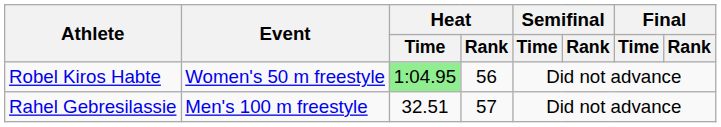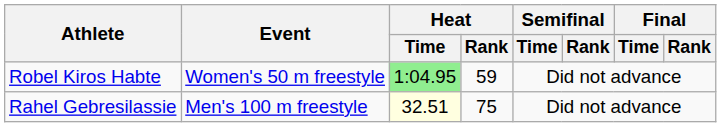 <table class=wikitable style="font-size:90%">
 <tr>
 <th rowspan="2">Athlete</th>
 <th rowspan="2">Event</th>
 <th colspan="2">Heat</th>
 <th colspan="2">Semifinal</th>
 <th colspan="2">Final</th>
 </tr>
 <tr style="font-size:95%">
 <th>Time</th>
 <th>Rank</th>
 <th>Time</th>
 <th>Rank</th>
 <th>Time</th>
 <th>Rank</th>
 </tr>
 <tr align=center>
 <td align=left><a href='#'>Robel Kiros Habte</a></td>
 <td align=left><a href='#'>Women's 50 m freestyle</a></td>
 <td style="background: lightgreen;">1:04.95</td>
-<td>56</td>
+<td>59</td>
 <td colspan=4>Did not advance</td>
 </tr>
 <tr align=center>
 <td align=left><a href='#'>Rahel Gebresilassie</a></td>
 <td align=left><a href='#'>Men's 100 m freestyle</a></td>
-<td>32.51</td>
-<td>57</td>
+<td style="background: lightyellow;">32.51</td>
+<td>75</td>
 <td colspan=4>Did not advance</td>
 </tr>
 </table>
